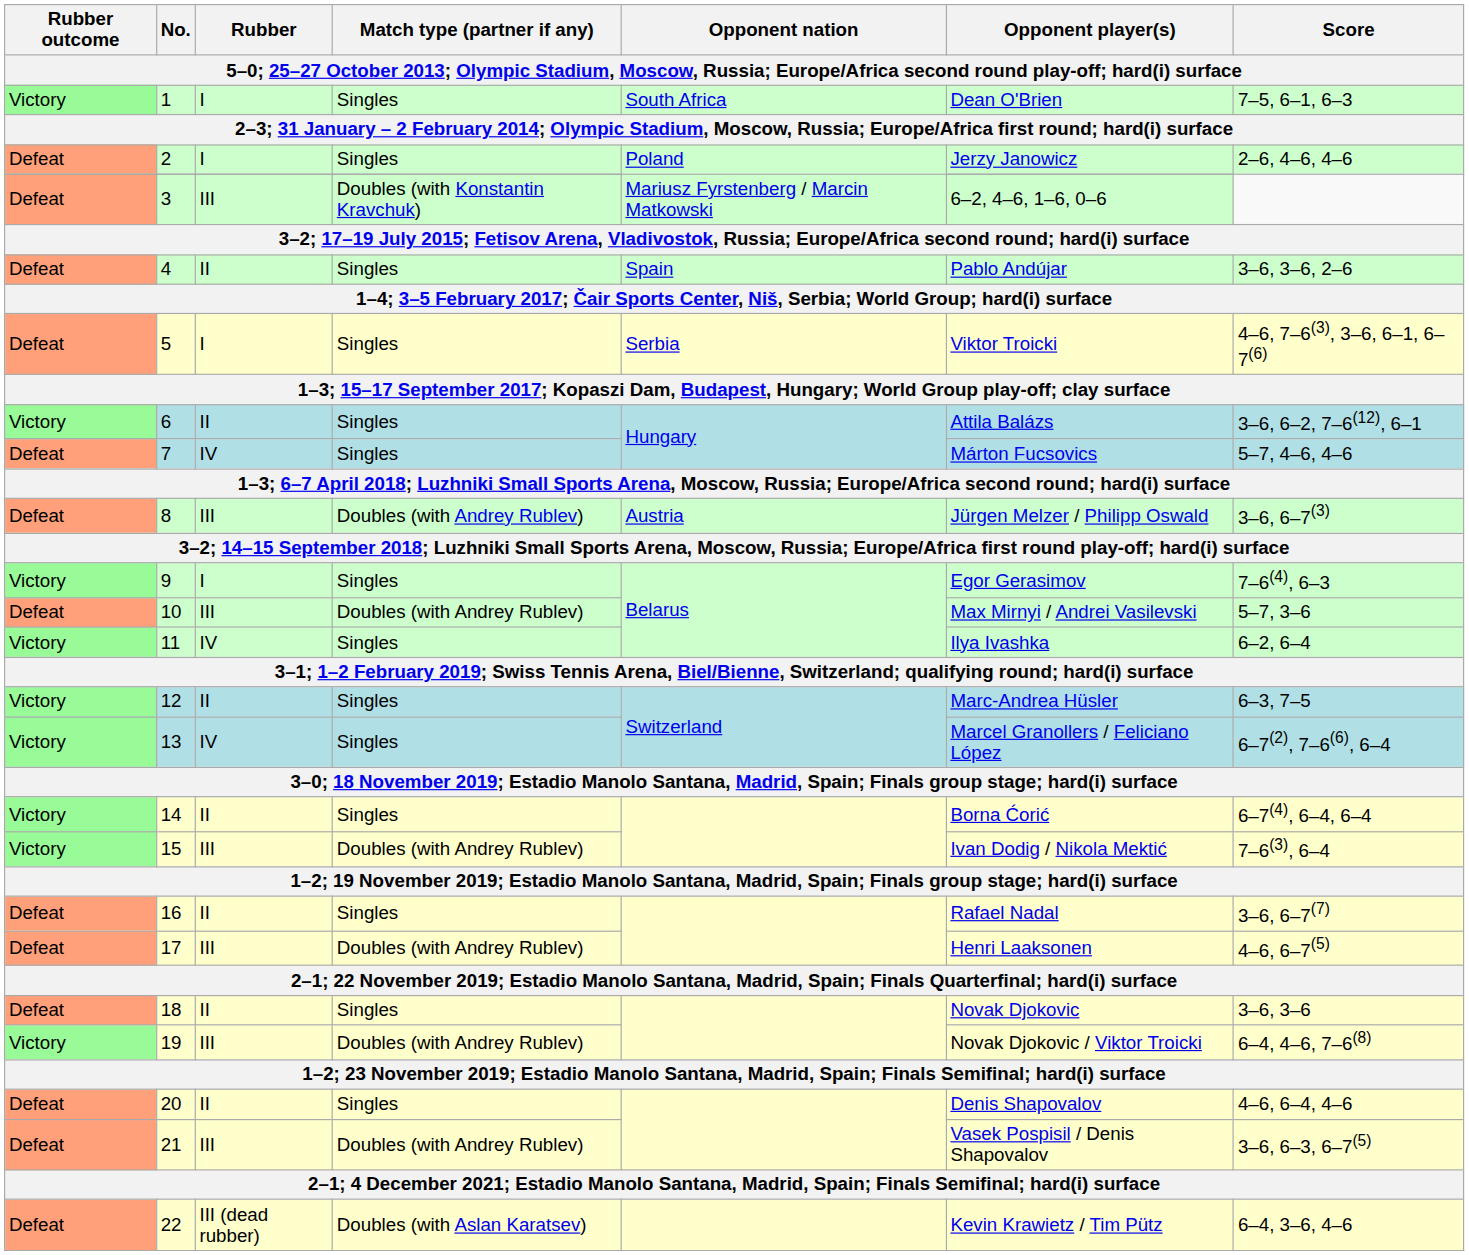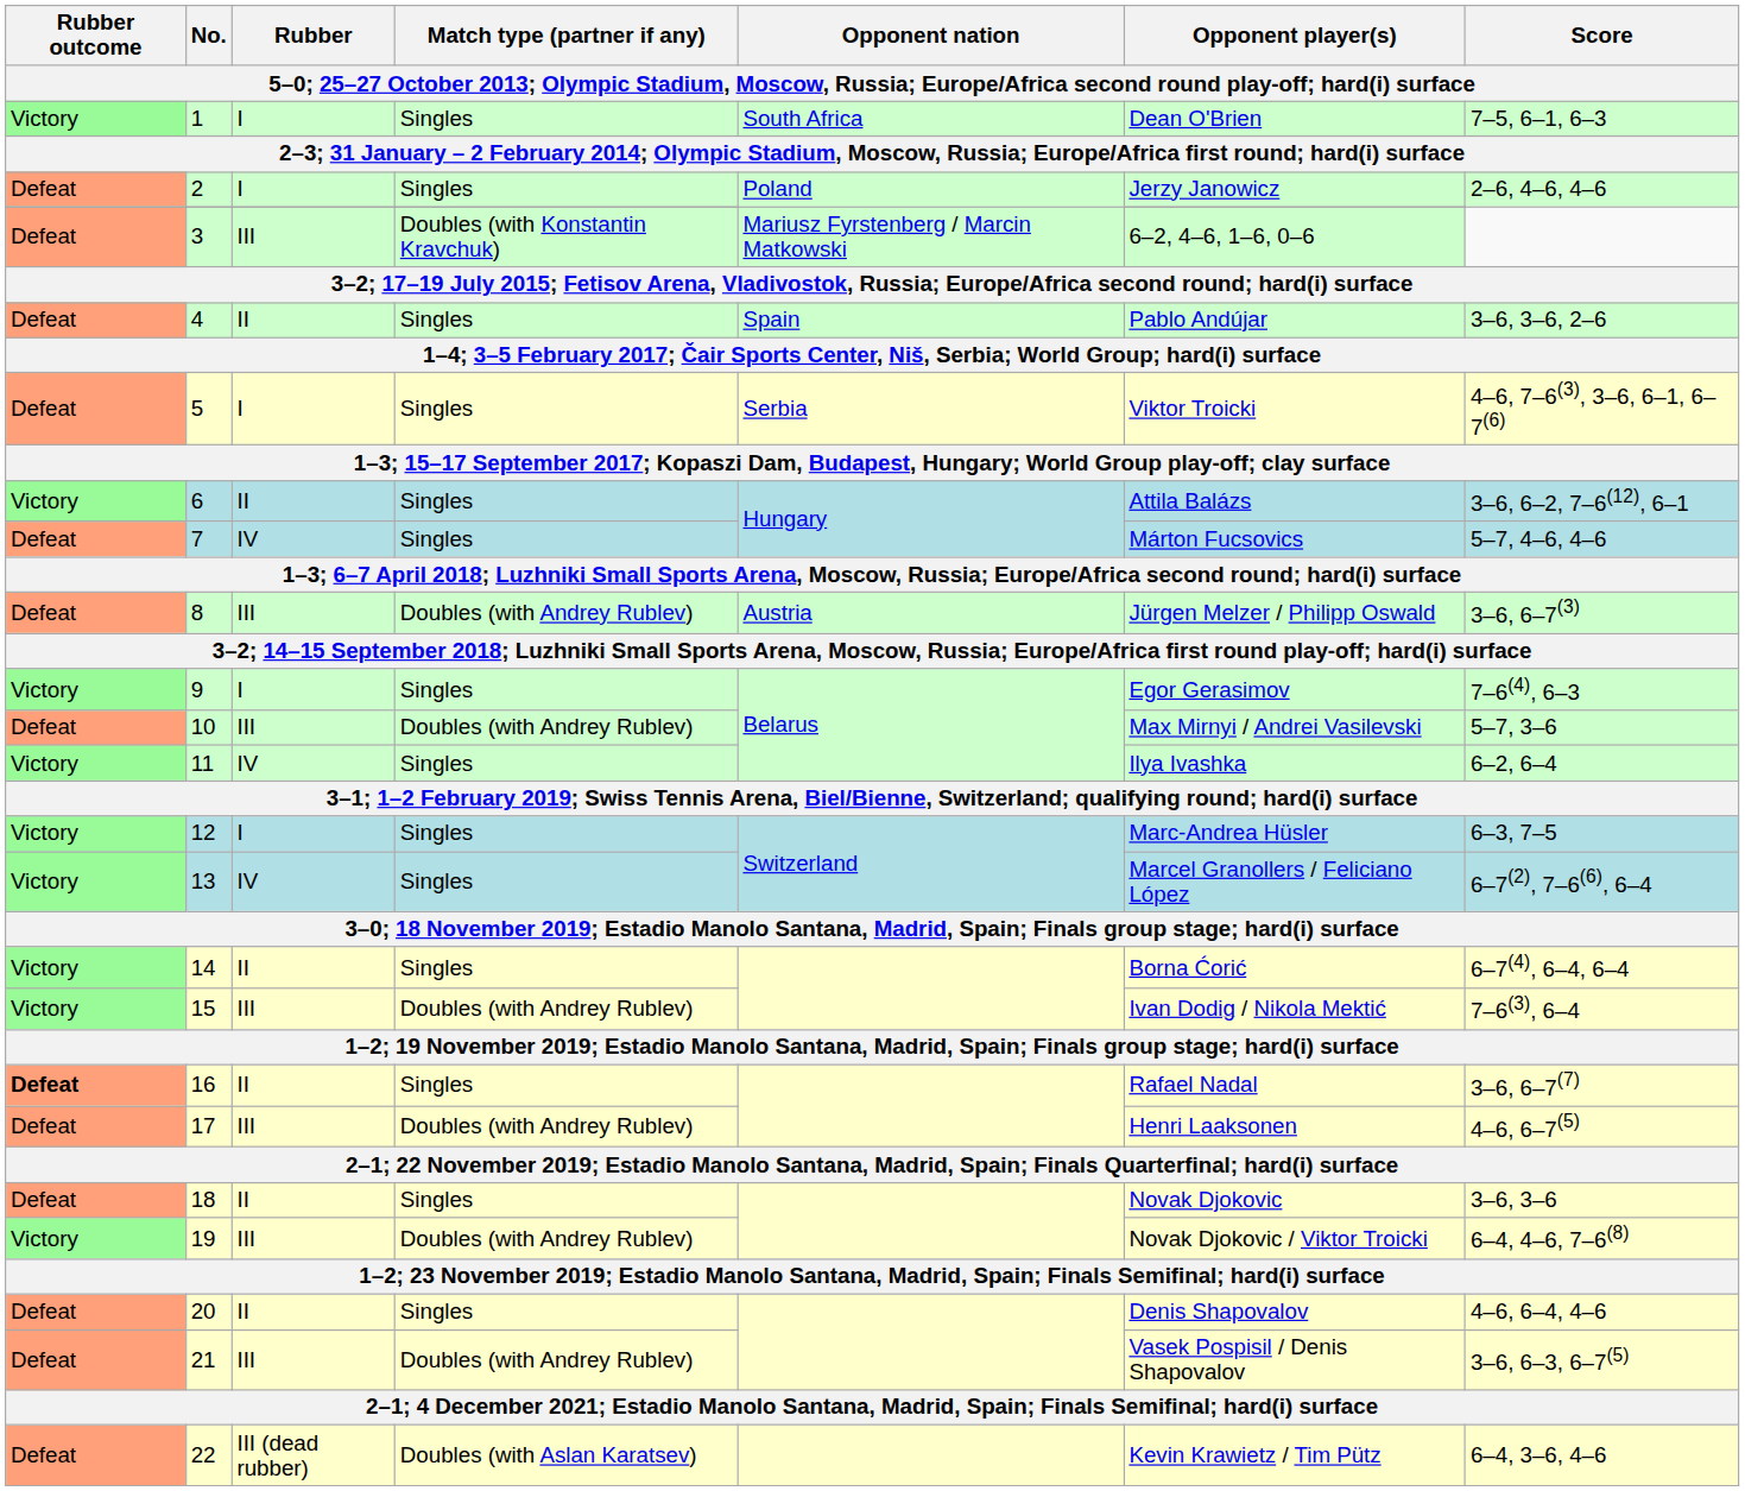 <table class=wikitable>
 <tr>
 <th>Rubber outcome</th>
 <th>No.</th>
 <th>Rubber</th>
 <th>Match type (partner if any)</th>
 <th>Opponent nation</th>
 <th>Opponent player(s)</th>
 <th>Score</th>
 </tr>
 <tr>
 <th colspan=7>5–0; <a href='#'>25–27 October 2013</a>; <a href='#'>Olympic Stadium</a>, <a href='#'>Moscow</a>, Russia; Europe/Africa second round play-off; hard(i) surface</th>
 </tr>
 <tr bgcolor=#CCFFCC>
 <td bgcolor=98FB98>Victory</td>
 <td>1</td>
 <td>I</td>
 <td>Singles</td>
 <td> <a href='#'>South Africa</a></td>
 <td><a href='#'>Dean O'Brien</a></td>
 <td>7–5, 6–1, 6–3</td>
 </tr>
 <tr>
 <th colspan=7>2–3; <a href='#'>31 January – 2 February 2014</a>; <a href='#'>Olympic Stadium</a>, Moscow, Russia; Europe/Africa first round; hard(i) surface</th>
 </tr>
 <tr bgcolor=#CCFFCC>
 <td bgcolor=FFA07A>Defeat</td>
 <td>2</td>
 <td>I</td>
 <td>Singles</td>
 <td rowspan=2> <a href='#'>Poland</a></td>
 <td><a href='#'>Jerzy Janowicz</a></td>
 <td>2–6, 4–6, 4–6</td>
 </tr>
 <tr>
 </tr>
 <tr bgcolor=#CCFFCC>
 <td bgcolor=FFA07A>Defeat</td>
 <td>3</td>
 <td>III</td>
 <td>Doubles (with <a href='#'>Konstantin Kravchuk</a>)</td>
 <td><a href='#'>Mariusz Fyrstenberg</a> / <a href='#'>Marcin Matkowski</a></td>
 <td>6–2, 4–6, 1–6, 0–6</td>
 </tr>
 <tr>
 <th colspan=7>3–2; <a href='#'>17–19 July 2015</a>; <a href='#'>Fetisov Arena</a>, <a href='#'>Vladivostok</a>, Russia; Europe/Africa second round; hard(i) surface</th>
 </tr>
 <tr bgcolor=#CCFFCC>
 <td bgcolor=FFA07A>Defeat</td>
 <td>4</td>
 <td>II</td>
 <td>Singles</td>
 <td> <a href='#'>Spain</a></td>
 <td><a href='#'>Pablo Andújar</a></td>
 <td>3–6, 3–6, 2–6</td>
 </tr>
 <tr>
 <th colspan=7>1–4; <a href='#'>3–5 February 2017</a>; <a href='#'>Čair Sports Center</a>, <a href='#'>Niš</a>, Serbia; World Group; hard(i) surface</th>
 </tr>
 <tr bgcolor=#FFFFCC>
 <td bgcolor=FFA07A>Defeat</td>
 <td>5</td>
 <td>I</td>
 <td>Singles</td>
 <td> <a href='#'>Serbia</a></td>
 <td><a href='#'>Viktor Troicki</a></td>
 <td>4–6, 7–6<sup>(3)</sup>, 3–6, 6–1, 6–7<sup>(6)</sup></td>
 </tr>
 <tr>
 <th colspan=7>1–3; <a href='#'>15–17 September 2017</a>; Kopaszi Dam, <a href='#'>Budapest</a>, Hungary; World Group play-off; clay surface</th>
 </tr>
 <tr bgcolor=#B0E0E6>
 <td bgcolor=98FB98>Victory</td>
 <td>6</td>
 <td>II</td>
 <td>Singles</td>
 <td rowspan=2> <a href='#'>Hungary</a></td>
 <td><a href='#'>Attila Balázs</a></td>
 <td>3–6, 6–2, 7–6<sup>(12)</sup>, 6–1</td>
 </tr>
 <tr bgcolor=#B0E0E6>
 <td bgcolor=FFA07A>Defeat</td>
 <td>7</td>
 <td>IV</td>
 <td>Singles</td>
 <td><a href='#'>Márton Fucsovics</a></td>
 <td>5–7, 4–6, 4–6</td>
 </tr>
 <tr>
 <th colspan=7>1–3; <a href='#'>6–7 April 2018</a>; <a href='#'>Luzhniki Small Sports Arena</a>, Moscow, Russia; Europe/Africa second round; hard(i) surface</th>
 </tr>
 <tr bgcolor=#CCFFCC>
 <td bgcolor=FFA07A>Defeat</td>
 <td>8</td>
 <td>III</td>
 <td>Doubles (with <a href='#'>Andrey Rublev</a>)</td>
 <td> <a href='#'>Austria</a></td>
 <td><a href='#'>Jürgen Melzer</a> / <a href='#'>Philipp Oswald</a></td>
 <td>3–6, 6–7<sup>(3)</sup></td>
 </tr>
 <tr>
 <th colspan=7>3–2; <a href='#'>14–15 September 2018</a>; Luzhniki Small Sports Arena, Moscow, Russia; Europe/Africa first round play-off; hard(i) surface</th>
 </tr>
 <tr bgcolor=#CCFFCC>
 <td bgcolor=98FB98>Victory</td>
 <td>9</td>
 <td>I</td>
 <td>Singles</td>
 <td rowspan=3> <a href='#'>Belarus</a></td>
 <td><a href='#'>Egor Gerasimov</a></td>
 <td>7–6<sup>(4)</sup>, 6–3</td>
 </tr>
 <tr bgcolor=#CCFFCC>
 <td bgcolor=FFA07A>Defeat</td>
 <td>10</td>
 <td>III</td>
 <td>Doubles (with Andrey Rublev)</td>
 <td><a href='#'>Max Mirnyi</a> / <a href='#'>Andrei Vasilevski</a></td>
 <td>5–7, 3–6</td>
 </tr>
 <tr bgcolor=#CCFFCC>
 <td bgcolor=98FB98>Victory</td>
 <td>11</td>
 <td>IV</td>
 <td>Singles</td>
 <td><a href='#'>Ilya Ivashka</a></td>
 <td>6–2, 6–4</td>
 </tr>
 <tr>
 <th colspan=7>3–1; <a href='#'>1–2 February 2019</a>; Swiss Tennis Arena, <a href='#'>Biel/Bienne</a>, Switzerland; qualifying round; hard(i) surface</th>
 </tr>
 <tr bgcolor=#B0E0E6>
 <td bgcolor=98FB98>Victory</td>
 <td>12</td>
-<td>II</td>
+<td>I</td>
 <td>Singles</td>
 <td rowspan=2> <a href='#'>Switzerland</a></td>
 <td><a href='#'>Marc-Andrea Hüsler</a></td>
 <td>6–3, 7–5</td>
 </tr>
 <tr bgcolor=#B0E0E6>
 <td bgcolor=98FB98>Victory</td>
 <td>13</td>
 <td>IV</td>
 <td>Singles</td>
 <td><a href='#'>Marcel Granollers</a> / <a href='#'>Feliciano López</a></td>
 <td>6–7<sup>(2)</sup>, 7–6<sup>(6)</sup>, 6–4</td>
 </tr>
 <tr>
 <th colspan=7>3–0; <a href='#'>18 November 2019</a>; Estadio Manolo Santana, <a href='#'>Madrid</a>, Spain; Finals group stage; hard(i) surface</th>
 </tr>
 <tr bgcolor=#FFFFCC>
 <td bgcolor=98FB98>Victory</td>
 <td>14</td>
 <td>II</td>
 <td>Singles</td>
 <td rowspan=2></td>
 <td><a href='#'>Borna Ćorić</a></td>
 <td>6–7<sup>(4)</sup>, 6–4, 6–4</td>
 </tr>
 <tr bgcolor=#FFFFCC>
 <td bgcolor=98FB98>Victory</td>
 <td>15</td>
 <td>III</td>
 <td>Doubles (with Andrey Rublev)</td>
 <td><a href='#'>Ivan Dodig</a> / <a href='#'>Nikola Mektić</a></td>
 <td>7–6<sup>(3)</sup>, 6–4</td>
 </tr>
 <tr>
 <th colspan=7>1–2; 19 November 2019; Estadio Manolo Santana, Madrid, Spain; Finals group stage; hard(i) surface</th>
 </tr>
 <tr bgcolor=#FFFFCC>
-<td bgcolor=FFA07A>Defeat</td>
+<td bgcolor=FFA07A><strong>Defeat</strong></td>
 <td>16</td>
 <td>II</td>
 <td>Singles</td>
 <td rowspan=2></td>
 <td><a href='#'>Rafael Nadal</a></td>
 <td>3–6, 6–7<sup>(7)</sup></td>
 </tr>
 <tr bgcolor=#FFFFCC>
 <td bgcolor=FFA07A>Defeat</td>
 <td>17</td>
 <td>III</td>
 <td>Doubles (with Andrey Rublev)</td>
 <td><a href='#'>Henri Laaksonen</a></td>
 <td>4–6, 6–7<sup>(5)</sup></td>
 </tr>
 <tr>
 <th colspan=7>2–1; 22 November 2019; Estadio Manolo Santana, Madrid, Spain; Finals Quarterfinal; hard(i) surface</th>
 </tr>
 <tr bgcolor=#FFFFCC>
 <td bgcolor=FFA07A>Defeat</td>
 <td>18</td>
 <td>II</td>
 <td>Singles</td>
 <td rowspan=2></td>
 <td><a href='#'>Novak Djokovic</a></td>
 <td>3–6, 3–6</td>
 </tr>
 <tr bgcolor=#FFFFCC>
 <td bgcolor=98FB98>Victory</td>
 <td>19</td>
 <td>III</td>
 <td>Doubles (with Andrey Rublev)</td>
 <td>Novak Djokovic / <a href='#'>Viktor Troicki</a></td>
 <td>6–4, 4–6, 7–6<sup>(8)</sup></td>
 </tr>
 <tr>
 <th colspan=7>1–2; 23 November 2019; Estadio Manolo Santana, Madrid, Spain; Finals Semifinal; hard(i) surface</th>
 </tr>
 <tr bgcolor=#FFFFCC>
 <td bgcolor=FFA07A>Defeat</td>
 <td>20</td>
 <td>II</td>
 <td>Singles</td>
 <td rowspan=2></td>
 <td><a href='#'>Denis Shapovalov</a></td>
 <td>4–6, 6–4, 4–6</td>
 </tr>
 <tr bgcolor=#FFFFCC>
 <td bgcolor=FFA07A>Defeat</td>
 <td>21</td>
 <td>III</td>
 <td>Doubles (with Andrey Rublev)</td>
 <td><a href='#'>Vasek Pospisil</a> / Denis Shapovalov</td>
 <td>3–6, 6–3, 6–7<sup>(5)</sup></td>
 </tr>
 <tr>
 <th colspan=7>2–1; 4 December 2021; Estadio Manolo Santana, Madrid, Spain; Finals Semifinal; hard(i) surface</th>
 </tr>
 <tr bgcolor=#FFFFCC>
 <td bgcolor=FFA07A>Defeat</td>
 <td>22</td>
 <td>III (dead rubber)</td>
 <td>Doubles (with <a href='#'>Aslan Karatsev</a>)</td>
 <td></td>
 <td><a href='#'>Kevin Krawietz</a> / <a href='#'>Tim Pütz</a></td>
 <td>6–4, 3–6, 4–6</td>
 </tr>
 <tr>
 </tr>
 </table>
